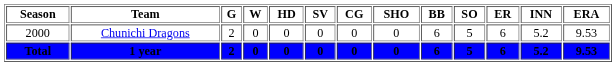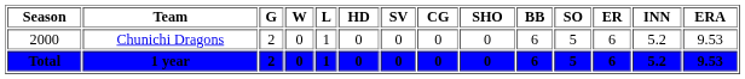 <table border=1 width="800px">
 <tr align=middle>
 <th>Season</th>
 <th>Team</th>
 <th>G</th>
 <th>W</th>
+<th>L</th>
 <th>HD</th>
 <th>SV</th>
 <th>CG</th>
 <th>SHO</th>
 <th>BB</th>
 <th>SO</th>
 <th>ER</th>
 <th>INN</th>
 <th>ERA</th>
 </tr>
 <tr align="center">
 <td>2000</td>
 <td><a href='#'>Chunichi Dragons</a></td>
 <td>2</td>
 <td>0</td>
+<td>1</td>
 <td>0</td>
 <td>0</td>
 <td>0</td>
 <td>0</td>
 <td>6</td>
 <td>5</td>
 <td>6</td>
 <td>5.2</td>
 <td>9.53</td>
 </tr>
 <tr align=middle style="color:black; background-color:blue">
 <th>Total</th>
 <th>1 year</th>
 <th>2</th>
 <th>0</th>
+<th>1</th>
 <th>0</th>
 <th>0</th>
 <th>0</th>
 <th>0</th>
 <th>6</th>
 <th>5</th>
 <th>6</th>
 <th>5.2</th>
 <th>9.53</th>
 </tr>
 </table>
